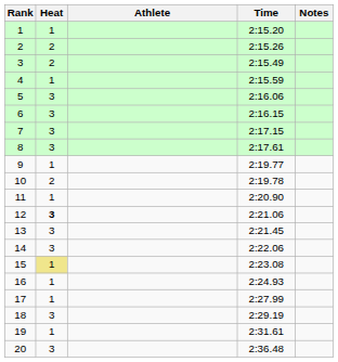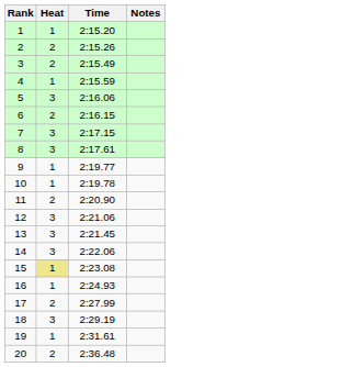 <table class="wikitable" style="text-align:center">
 <tr>
 <th width=40>Rank</th>
 <th width=40>Heat</th>
-<th width=250>Athlete</th>
 <th width=80>Time</th>
 <th width=50>Notes</th>
 </tr>
 <tr bgcolor=ccffcc>
 <td>1</td>
 <td>1</td>
-<td align=left></td>
 <td>2:15.20</td>
 <td></td>
 </tr>
 <tr bgcolor=ccffcc>
 <td>2</td>
 <td>2</td>
-<td align=left></td>
 <td>2:15.26</td>
 <td></td>
 </tr>
 <tr bgcolor=ccffcc>
 <td>3</td>
 <td>2</td>
-<td align=left></td>
 <td>2:15.49</td>
 <td></td>
 </tr>
 <tr bgcolor=ccffcc>
 <td>4</td>
 <td>1</td>
-<td align=left></td>
 <td>2:15.59</td>
 <td></td>
 </tr>
 <tr bgcolor=ccffcc>
 <td>5</td>
 <td>3</td>
-<td align=left></td>
 <td>2:16.06</td>
 <td></td>
 </tr>
 <tr bgcolor=ccffcc>
 <td>6</td>
-<td>3</td>
-<td align=left></td>
+<td>2</td>
 <td>2:16.15</td>
 <td></td>
 </tr>
 <tr bgcolor=ccffcc>
 <td>7</td>
 <td>3</td>
-<td align=left></td>
 <td>2:17.15</td>
 <td></td>
 </tr>
 <tr bgcolor=ccffcc>
 <td>8</td>
 <td>3</td>
-<td align=left></td>
 <td>2:17.61</td>
 <td></td>
 </tr>
 <tr>
 <td>9</td>
 <td>1</td>
-<td align=left></td>
 <td>2:19.77</td>
 <td></td>
 </tr>
 <tr>
 <td>10</td>
-<td>2</td>
-<td align=left></td>
+<td>1</td>
 <td>2:19.78</td>
 <td></td>
 </tr>
 <tr>
 <td>11</td>
-<td>1</td>
-<td align=left></td>
+<td>2</td>
 <td>2:20.90</td>
 <td></td>
 </tr>
 <tr>
 <td>12</td>
-<td><strong>3</strong></td>
-<td align=left></td>
+<td>3</td>
 <td>2:21.06</td>
 <td></td>
 </tr>
 <tr>
 <td>13</td>
 <td>3</td>
-<td align=left></td>
 <td>2:21.45</td>
 <td></td>
 </tr>
 <tr>
 <td>14</td>
 <td>3</td>
-<td align=left></td>
 <td>2:22.06</td>
 <td></td>
 </tr>
 <tr>
 <td>15</td>
 <td style="background: khaki;">1</td>
-<td align=left></td>
 <td>2:23.08</td>
 <td></td>
 </tr>
 <tr>
 <td>16</td>
 <td>1</td>
-<td align=left></td>
 <td>2:24.93</td>
 <td></td>
 </tr>
 <tr>
 <td>17</td>
-<td>1</td>
-<td align=left></td>
+<td>2</td>
 <td>2:27.99</td>
 <td></td>
 </tr>
 <tr>
 <td>18</td>
 <td>3</td>
-<td align=left></td>
 <td>2:29.19</td>
 <td></td>
 </tr>
 <tr>
 <td>19</td>
 <td>1</td>
-<td align=left></td>
 <td>2:31.61</td>
 <td></td>
 </tr>
 <tr>
 <td>20</td>
-<td>3</td>
-<td align=left></td>
+<td>2</td>
 <td>2:36.48</td>
 <td></td>
 </tr>
 </table>
